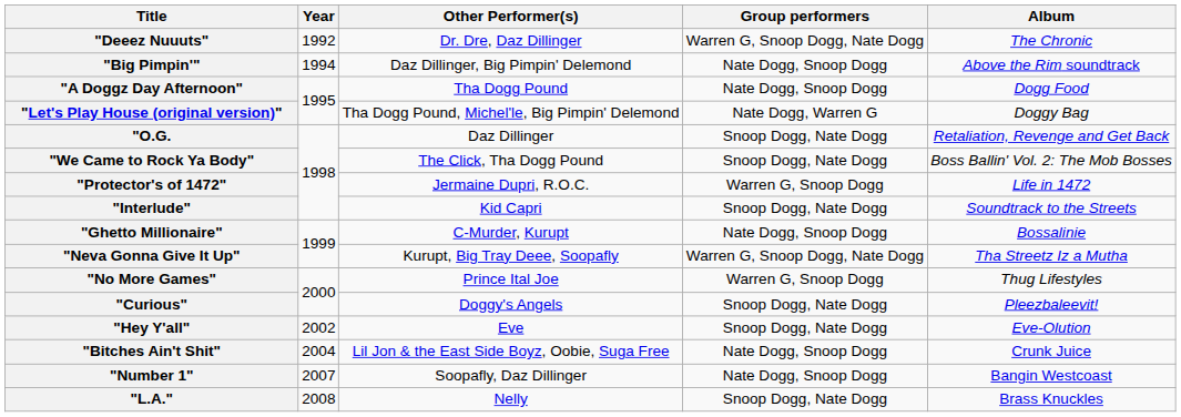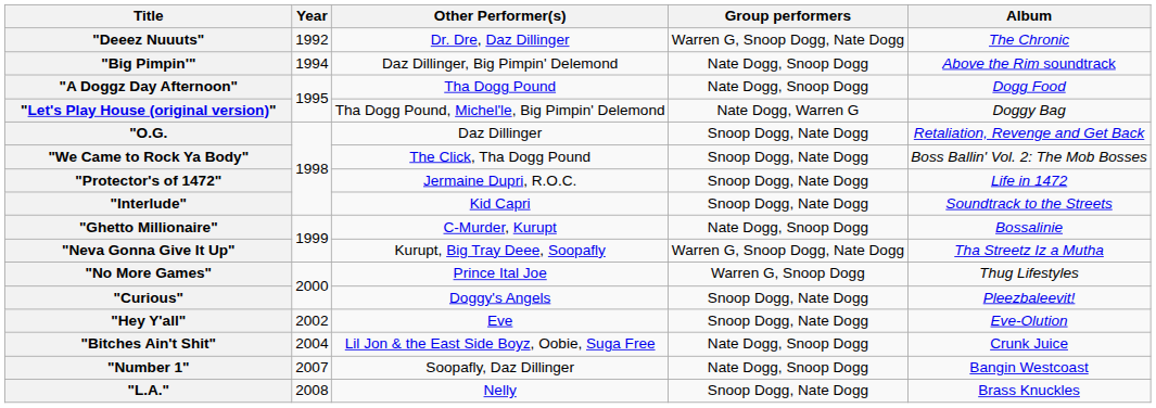 <table class="wikitable plainrowheaders" style="text-align:center;">
 <tr>
 <th scope="col" style="width:19em;">Title</th>
 <th scope="col">Year</th>
 <th scope="col">Other Performer(s)</th>
 <th scope="col">Group performers</th>
 <th scope="col">Album</th>
 </tr>
 <tr>
 <th scope="row">"Deeez Nuuuts"</th>
 <td rowspan="1">1992</td>
 <td><a href='#'>Dr. Dre</a>, <a href='#'>Daz Dillinger</a></td>
 <td>Warren G, Snoop Dogg, Nate Dogg</td>
 <td><em><a href='#'>The Chronic</a></em></td>
 </tr>
 <tr>
 <th scope="row">"Big Pimpin'"</th>
 <td rowspan="1">1994</td>
 <td>Daz Dillinger, Big Pimpin' Delemond</td>
 <td>Nate Dogg, Snoop Dogg</td>
 <td><a href='#'><em>Above the Rim</em> soundtrack</a></td>
 </tr>
 <tr>
 <th scope="row">"A Doggz Day Afternoon"</th>
 <td rowspan="2">1995</td>
 <td><a href='#'>Tha Dogg Pound</a></td>
 <td>Nate Dogg, Snoop Dogg</td>
 <td><em><a href='#'>Dogg Food</a></em></td>
 </tr>
 <tr>
 <th scope="row">"<a href='#'>Let's Play House (original version)</a>"</th>
 <td>Tha Dogg Pound, <a href='#'>Michel'le</a>, Big Pimpin' Delemond</td>
 <td>Nate Dogg, Warren G</td>
 <td><em>Doggy Bag</em></td>
 </tr>
 <tr>
 <th scope="row">"O.G.</th>
 <td rowspan="4">1998</td>
 <td>Daz Dillinger</td>
 <td>Snoop Dogg, Nate Dogg</td>
 <td><em><a href='#'>Retaliation, Revenge and Get Back</a></em></td>
 </tr>
 <tr>
 <th scope="row">"We Came to Rock Ya Body"</th>
 <td><a href='#'>The Click</a>, Tha Dogg Pound</td>
 <td>Snoop Dogg, Nate Dogg</td>
 <td><em>Boss Ballin' Vol. 2: The Mob Bosses</em></td>
 </tr>
 <tr>
 <th scope="row">"Protector's of 1472"</th>
 <td><a href='#'>Jermaine Dupri</a>, R.O.C.</td>
-<td>Warren G, Snoop Dogg</td>
+<td>Snoop Dogg, Nate Dogg</td>
 <td><em><a href='#'>Life in 1472</a></em></td>
 </tr>
 <tr>
 <th scope="row">"Interlude"</th>
 <td><a href='#'>Kid Capri</a></td>
 <td>Snoop Dogg, Nate Dogg</td>
 <td><em><a href='#'>Soundtrack to the Streets</a></em></td>
 </tr>
 <tr>
 <th scope="row">"Ghetto Millionaire"</th>
 <td rowspan="2">1999</td>
 <td><a href='#'>C-Murder</a>, <a href='#'>Kurupt</a></td>
 <td>Nate Dogg, Snoop Dogg</td>
 <td><em><a href='#'>Bossalinie</a></em></td>
 </tr>
 <tr>
 <th scope="row">"Neva Gonna Give It Up"</th>
 <td>Kurupt, <a href='#'>Big Tray Deee</a>, <a href='#'>Soopafly</a></td>
 <td>Warren G, Snoop Dogg, Nate Dogg</td>
 <td><em><a href='#'>Tha Streetz Iz a Mutha</a></em></td>
 </tr>
 <tr>
 <th scope="row">"No More Games"</th>
 <td rowspan="2">2000</td>
 <td><a href='#'>Prince Ital Joe</a></td>
 <td>Warren G, Snoop Dogg</td>
 <td><em>Thug Lifestyles</em></td>
 </tr>
 <tr>
 <th scope="row">"Curious"</th>
 <td><a href='#'>Doggy's Angels</a></td>
 <td>Snoop Dogg, Nate Dogg</td>
 <td><em><a href='#'>Pleezbaleevit!</a></em></td>
 </tr>
 <tr>
 <th scope="row">"Hey Y'all"</th>
 <td rowspan="1">2002</td>
 <td><a href='#'>Eve</a></td>
 <td>Snoop Dogg, Nate Dogg</td>
 <td><em><a href='#'>Eve-Olution</a></td>
 </tr>
 <tr>
 <th scope="row">"Bitches Ain't Shit"</th>
 <td rowspan="1">2004</td>
 <td><a href='#'>Lil Jon & the East Side Boyz</a>, Oobie, <a href='#'>Suga Free</a></td>
 <td>Nate Dogg, Snoop Dogg</td>
 <td></em><a href='#'>Crunk Juice</a><em></td>
 </tr>
 <tr>
 <th scope="row">"Number 1"</th>
 <td rowspan="1">2007</td>
 <td>Soopafly, Daz Dillinger</td>
 <td>Nate Dogg, Snoop Dogg</td>
 <td></em><a href='#'>Bangin Westcoast</a><em></td>
 </tr>
 <tr>
 <th scope="row">"L.A."</th>
 <td rowspan="1">2008</td>
 <td><a href='#'>Nelly</a></td>
 <td>Snoop Dogg, Nate Dogg</td>
 <td></em><a href='#'>Brass Knuckles</a><em></td>
 </tr>
 </table>
